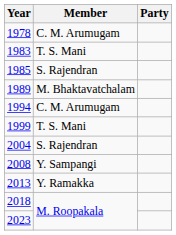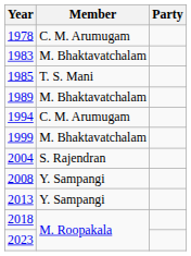 <table class="wikitable sortable">
 <tr>
 <th>Year</th>
 <th>Member</th>
 <th colspan="2">Party</th>
 </tr>
 <tr>
 <td><a href='#'>1978</a></td>
 <td>C. M. Arumugam</td>
 <td></td>
 </tr>
 <tr>
 <td><a href='#'>1983</a></td>
-<td>T. S. Mani</td>
+<td>M. Bhaktavatchalam</td>
 <td></td>
 </tr>
 <tr>
 <td><a href='#'>1985</a></td>
-<td>S. Rajendran</td>
+<td>T. S. Mani</td>
 <td></td>
 </tr>
 <tr>
 <td><a href='#'>1989</a></td>
 <td>M. Bhaktavatchalam</td>
 <td></td>
 </tr>
 <tr>
 <td><a href='#'>1994</a></td>
 <td>C. M. Arumugam</td>
 <td></td>
 </tr>
 <tr>
 <td><a href='#'>1999</a></td>
-<td>T. S. Mani</td>
+<td>M. Bhaktavatchalam</td>
 <td></td>
 </tr>
 <tr>
 <td><a href='#'>2004</a></td>
 <td>S. Rajendran</td>
 <td></td>
 </tr>
 <tr>
 <td><a href='#'>2008</a></td>
 <td>Y. Sampangi</td>
 <td></td>
 </tr>
 <tr>
 <td><a href='#'>2013</a></td>
-<td>Y. Ramakka</td>
+<td>Y. Sampangi</td>
 </tr>
 <tr>
 <td><a href='#'>2018</a></td>
 <td rowspan=2><a href='#'>M. Roopakala</a></td>
 <td></td>
 </tr>
 <tr>
 <td><a href='#'>2023</a></td>
 </tr>
 </table>
